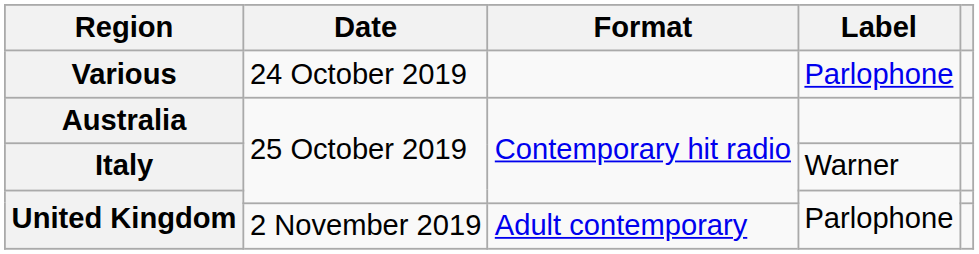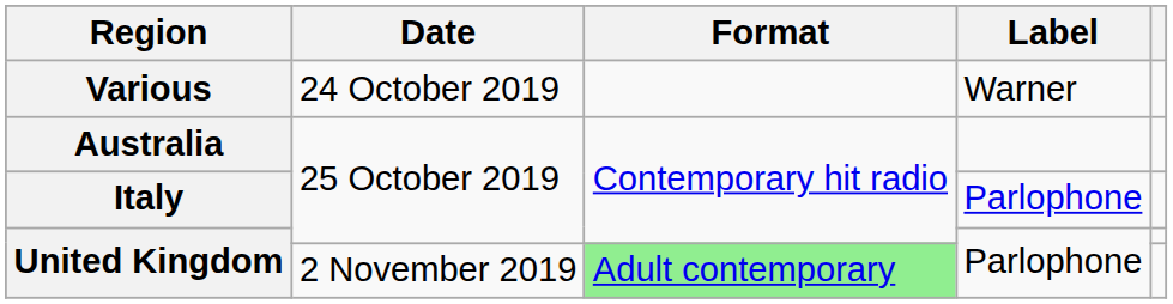 <table class="wikitable plainrowheaders">
 <tr>
 <th>Region</th>
 <th>Date</th>
 <th>Format</th>
 <th>Label</th>
 <th></th>
 </tr>
 <tr>
 <th scope="row">Various</th>
 <td>24 October 2019</td>
 <td></td>
-<td><a href='#'>Parlophone</a></td>
+<td>Warner</td>
 <td></td>
 </tr>
 <tr>
 <th scope=row>Australia</th>
 <td rowspan=3>25 October 2019</td>
 <td rowspan=3><a href='#'>Contemporary hit radio</a></td>
 <td></td>
 <td></td>
 </tr>
 <tr>
 <th scope=row>Italy</th>
-<td>Warner</td>
+<td><a href='#'>Parlophone</a></td>
 <td></td>
 </tr>
 <tr>
 <th scope="row" rowspan="2">United Kingdom</th>
 <td rowspan=2>Parlophone</td>
 <td></td>
 </tr>
 <tr>
 <td>2 November 2019</td>
-<td><a href='#'>Adult contemporary</a></td>
+<td style="background: lightgreen;"><a href='#'>Adult contemporary</a></td>
 <td></td>
 </tr>
 </table>
